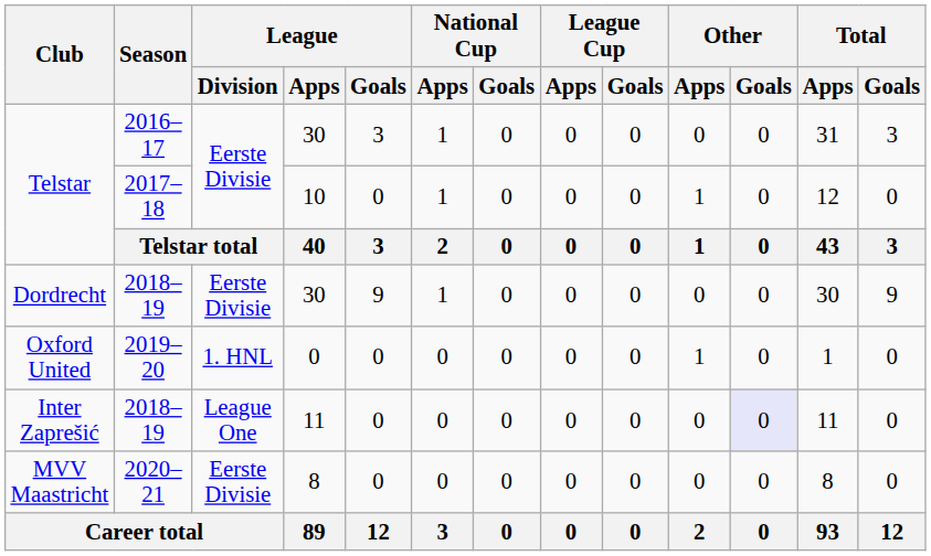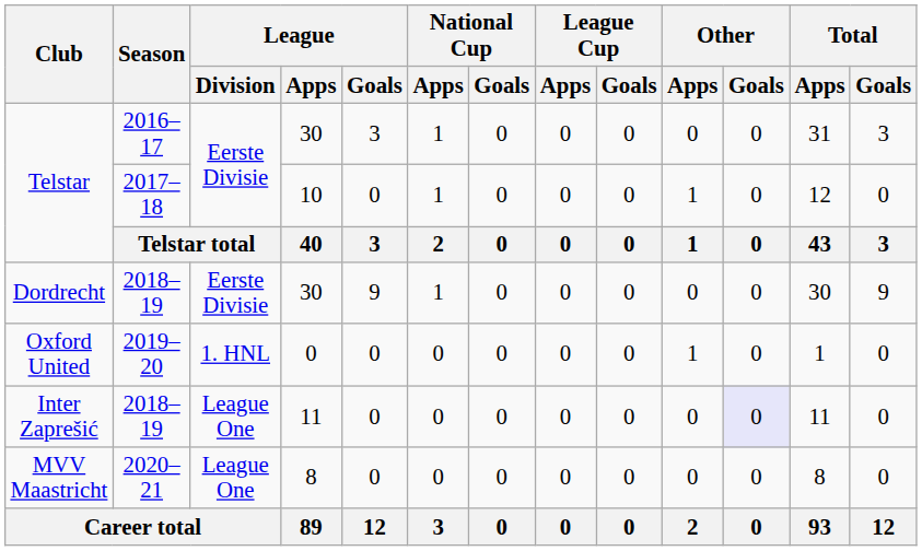 <table class=wikitable style="text-align: center">
 <tr>
 <th rowspan=2>Club</th>
 <th rowspan=2>Season</th>
 <th colspan=3>League</th>
 <th colspan=2>National Cup</th>
 <th colspan=2>League Cup</th>
 <th colspan=2>Other</th>
 <th colspan=2>Total</th>
 </tr>
 <tr>
 <th>Division</th>
 <th>Apps</th>
 <th>Goals</th>
 <th>Apps</th>
 <th>Goals</th>
 <th>Apps</th>
 <th>Goals</th>
 <th>Apps</th>
 <th>Goals</th>
 <th>Apps</th>
 <th>Goals</th>
 </tr>
 <tr>
 <td rowspan="3"><a href='#'>Telstar</a></td>
 <td><a href='#'>2016–17</a></td>
 <td rowspan="2"><a href='#'>Eerste Divisie</a></td>
 <td>30</td>
 <td>3</td>
 <td>1</td>
 <td>0</td>
 <td>0</td>
 <td>0</td>
 <td>0</td>
 <td>0</td>
 <td>31</td>
 <td>3</td>
 </tr>
 <tr>
 <td><a href='#'>2017–18</a></td>
 <td>10</td>
 <td>0</td>
 <td>1</td>
 <td>0</td>
 <td>0</td>
 <td>0</td>
 <td>1</td>
 <td>0</td>
 <td>12</td>
 <td>0</td>
 </tr>
 <tr>
 <th colspan=2>Telstar total</th>
 <th>40</th>
 <th>3</th>
 <th>2</th>
 <th>0</th>
 <th>0</th>
 <th>0</th>
 <th>1</th>
 <th>0</th>
 <th>43</th>
 <th>3</th>
 </tr>
 <tr>
 <td><a href='#'>Dordrecht</a></td>
 <td><a href='#'>2018–19</a></td>
 <td><a href='#'>Eerste Divisie</a></td>
 <td>30</td>
 <td>9</td>
 <td>1</td>
 <td>0</td>
 <td>0</td>
 <td>0</td>
 <td>0</td>
 <td>0</td>
 <td>30</td>
 <td>9</td>
 </tr>
 <tr>
 <td><a href='#'>Oxford United</a></td>
 <td><a href='#'>2019–20</a></td>
 <td><a href='#'>1. HNL</a></td>
 <td>0</td>
 <td>0</td>
 <td>0</td>
 <td>0</td>
 <td>0</td>
 <td>0</td>
 <td>1</td>
 <td>0</td>
 <td>1</td>
 <td>0</td>
 </tr>
 <tr>
 <td><a href='#'>Inter Zaprešić</a></td>
 <td><a href='#'>2018–19</a></td>
 <td><a href='#'>League One</a></td>
 <td>11</td>
 <td>0</td>
 <td>0</td>
 <td>0</td>
 <td>0</td>
 <td>0</td>
 <td>0</td>
 <td style="background: lavender;">0</td>
 <td>11</td>
 <td>0</td>
 </tr>
 <tr>
 <td><a href='#'>MVV Maastricht</a></td>
 <td><a href='#'>2020–21</a></td>
-<td><a href='#'>Eerste Divisie</a></td>
+<td><a href='#'>League One</a></td>
 <td>8</td>
 <td>0</td>
 <td>0</td>
 <td>0</td>
 <td>0</td>
 <td>0</td>
 <td>0</td>
 <td>0</td>
 <td>8</td>
 <td>0</td>
 </tr>
 <tr>
 <th colspan=3>Career total</th>
 <th>89</th>
 <th>12</th>
 <th>3</th>
 <th>0</th>
 <th>0</th>
 <th>0</th>
 <th>2</th>
 <th>0</th>
 <th>93</th>
 <th>12</th>
 </tr>
 </table>
